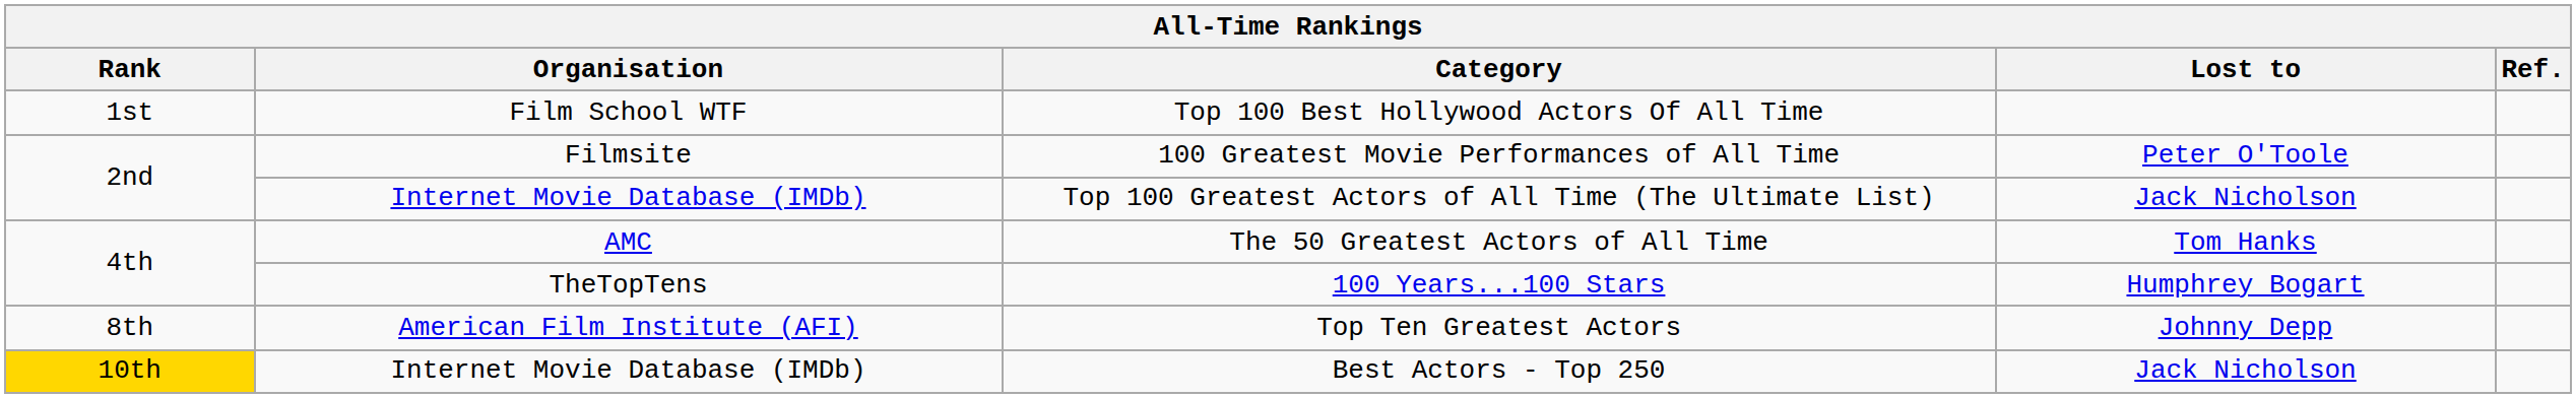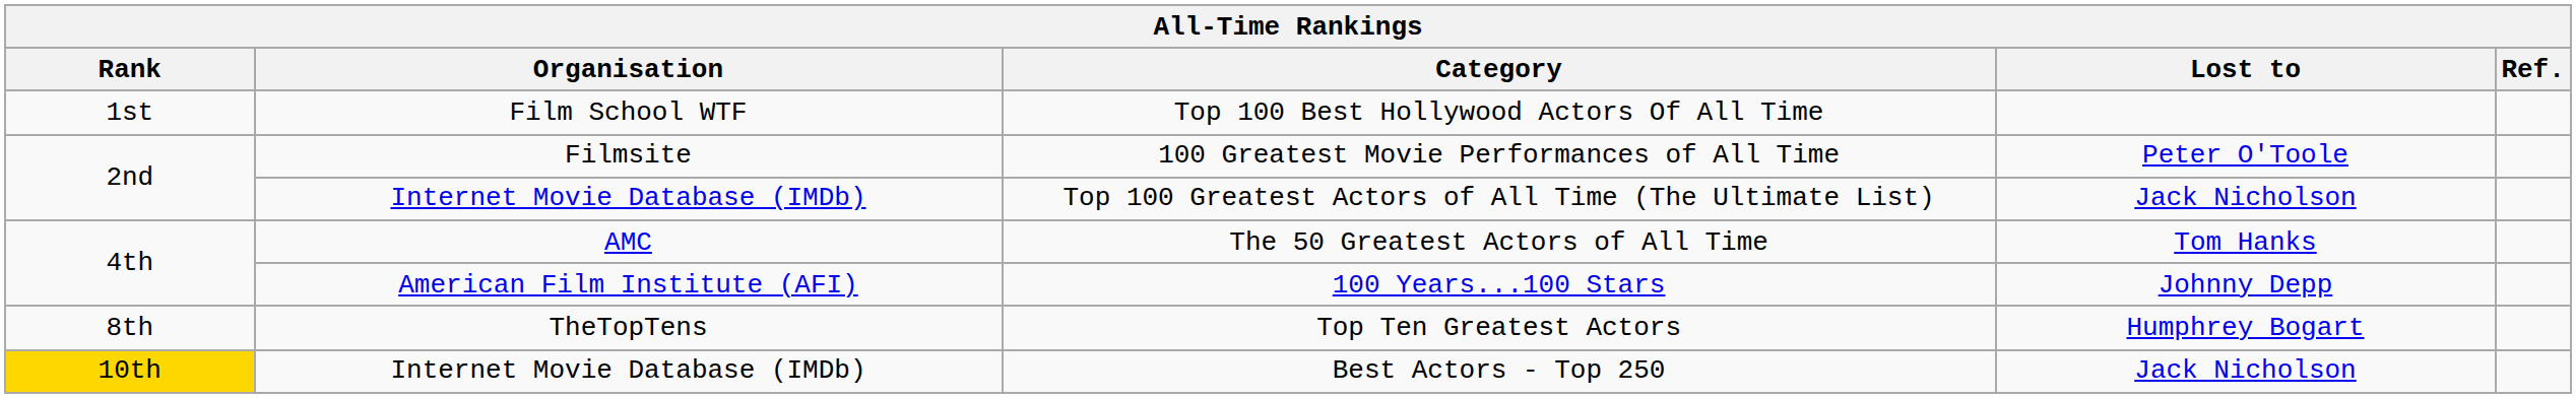 <table width="100%" class="wikitable">
 <tr>
 <th colspan="5" align="center">All-Time Rankings</th>
 </tr>
 <tr>
 <th width="10%">Rank</th>
 <th width="30%">Organisation</th>
 <th width="40%">Category</th>
 <th width="20%">Lost to</th>
 <th>Ref.</th>
 </tr>
 <tr>
 <td style="text-align:center;">1st</td>
 <td style="text-align:center;">Film School WTF</td>
 <td style="text-align:center;">Top 100 Best Hollywood Actors Of All Time</td>
 <td></td>
 <td style="text-align:center"></td>
 </tr>
 <tr>
 <td rowspan="2" style="text-align:center;">2nd</td>
 <td style="text-align:center;">Filmsite</td>
 <td style="text-align:center;">100 Greatest Movie Performances of All Time</td>
 <td style="text-align:center;"><a href='#'>Peter O'Toole</a></td>
 <td style="text-align:center"></td>
 </tr>
 <tr>
 <td style="text-align:center;"><a href='#'>Internet Movie Database (IMDb)</a></td>
 <td style="text-align:center;">Top 100 Greatest Actors of All Time (The Ultimate List)</td>
 <td style="text-align:center;"><a href='#'>Jack Nicholson</a></td>
 <td style="text-align:center"></td>
 </tr>
 <tr>
 <td rowspan="2" style="text-align:center;">4th</td>
 <td style="text-align:center;"><a href='#'>AMC</a></td>
 <td style="text-align:center;">The 50 Greatest Actors of All Time</td>
 <td style="text-align:center;"><a href='#'>Tom Hanks</a></td>
 <td style="text-align:center"></td>
 </tr>
 <tr>
-<td style="text-align:center;">TheTopTens</td>
+<td style="text-align:center;"><a href='#'>American Film Institute (AFI)</a></td>
 <td style="text-align:center;"><a href='#'>100 Years...100 Stars</a></td>
-<td style="text-align:center;"><a href='#'>Humphrey Bogart</a></td>
+<td style="text-align:center;"><a href='#'>Johnny Depp</a></td>
 <td style="text-align:center"></td>
 </tr>
 <tr>
 <td style="text-align:center;">8th</td>
-<td style="text-align:center;"><a href='#'>American Film Institute (AFI)</a></td>
+<td style="text-align:center;">TheTopTens</td>
 <td style="text-align:center;">Top Ten Greatest Actors</td>
-<td style="text-align:center;"><a href='#'>Johnny Depp</a></td>
+<td style="text-align:center;"><a href='#'>Humphrey Bogart</a></td>
 <td style="text-align:center"></td>
 </tr>
 <tr>
 <td style="background: gold; text-align:center;">10th</td>
 <td style="text-align:center;">Internet Movie Database (IMDb)</td>
 <td style="text-align:center;">Best Actors - Top 250</td>
 <td style="text-align:center;"><a href='#'>Jack Nicholson</a></td>
 <td style="text-align:center"></td>
 </tr>
 <tr>
 </tr>
 </table>
